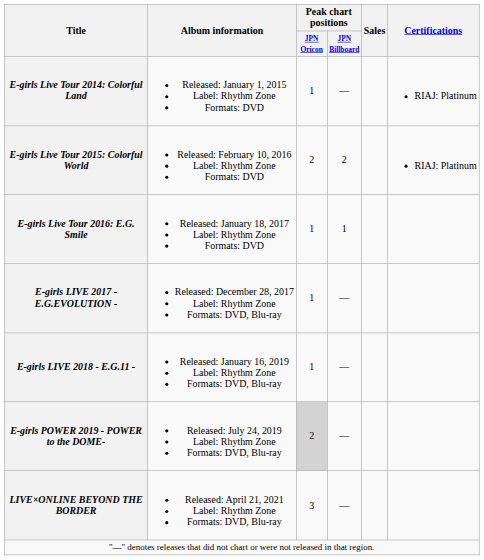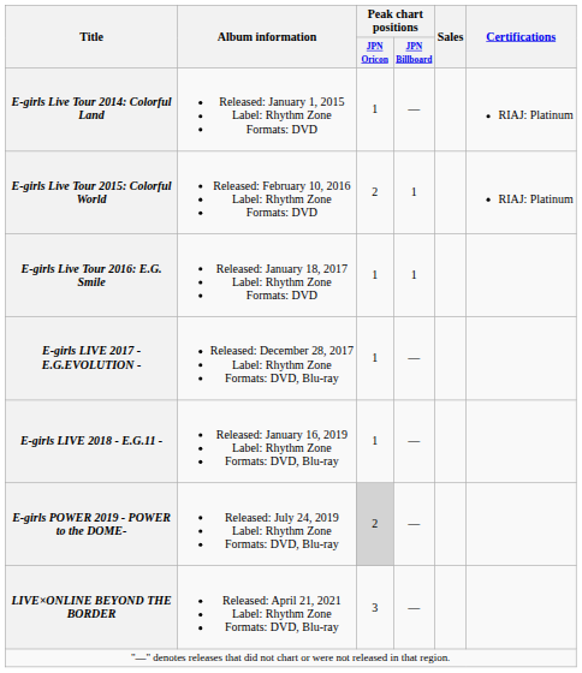 <table class="wikitable plainrowheaders" style="text-align:center;">
 <tr>
 <th rowspan="2" style="width:14em;">Title</th>
 <th rowspan="2">Album information</th>
 <th colspan="2">Peak chart positions</th>
 <th rowspan="2">Sales</th>
 <th rowspan="2"><a href='#'>Certifications</a></th>
 </tr>
 <tr>
 <th scope="col" style="width:3em;font-size:90%;"><small><a href='#'>JPN<br>Oricon</a></small><br></th>
 <th scope="col" style="width:3em;font-size:90%;"><small><a href='#'>JPN<br>Billboard</a></small><br></th>
 </tr>
 <tr>
 <th scope="row"><em>E-girls Live Tour 2014: Colorful Land</em></th>
 <td><br><ul><li>Released: January 1, 2015 </li><li>Label: Rhythm Zone</li><li>Formats: DVD</li></ul></td>
 <td>1</td>
 <td>—</td>
 <td></td>
 <td><br><ul><li>RIAJ: Platinum</li></ul></td>
 </tr>
 <tr>
 <th scope="row"><em>E-girls Live Tour 2015: Colorful World</em></th>
 <td><br><ul><li>Released: February 10, 2016 </li><li>Label: Rhythm Zone</li><li>Formats: DVD</li></ul></td>
 <td>2</td>
-<td>2</td>
+<td>1</td>
 <td></td>
 <td><br><ul><li>RIAJ: Platinum</li></ul></td>
 </tr>
 <tr>
 <th scope="row"><em>E-girls Live Tour 2016: E.G. Smile</em></th>
 <td><br><ul><li>Released: January 18, 2017 </li><li>Label: Rhythm Zone</li><li>Formats: DVD</li></ul></td>
 <td>1</td>
 <td>1</td>
 <td></td>
 <td></td>
 </tr>
 <tr>
 <th scope="row"><em>E-girls LIVE 2017 - E.G.EVOLUTION -</em></th>
 <td><br><ul><li>Released: December 28, 2017 </li><li>Label: Rhythm Zone</li><li>Formats: DVD, Blu-ray</li></ul></td>
 <td>1</td>
 <td>—</td>
 <td></td>
 <td></td>
 </tr>
 <tr>
 <th scope="row"><em>E-girls LIVE 2018 - E.G.11 -</em></th>
 <td><br><ul><li>Released: January 16, 2019 </li><li>Label: Rhythm Zone</li><li>Formats: DVD, Blu-ray</li></ul></td>
 <td>1</td>
 <td>—</td>
 <td></td>
 <td></td>
 </tr>
 <tr>
 <th scope="row"><em>E-girls POWER 2019 - POWER to the DOME-</em></th>
 <td><br><ul><li>Released: July 24, 2019 </li><li>Label: Rhythm Zone</li><li>Formats: DVD, Blu-ray</li></ul></td>
 <td style="background: lightgrey;">2</td>
 <td>—</td>
 <td></td>
 <td></td>
 </tr>
 <tr>
 <th scope="row"><em>LIVE×ONLINE BEYOND THE BORDER</em></th>
 <td><br><ul><li>Released: April 21, 2021 </li><li>Label: Rhythm Zone</li><li>Formats: DVD, Blu-ray</li></ul></td>
 <td>3</td>
 <td>—</td>
 <td></td>
 <td></td>
 </tr>
 <tr>
 <td colspan="6" style="font-size:90%;">"—" denotes releases that did not chart or were not released in that region.</td>
 </tr>
 </table>
